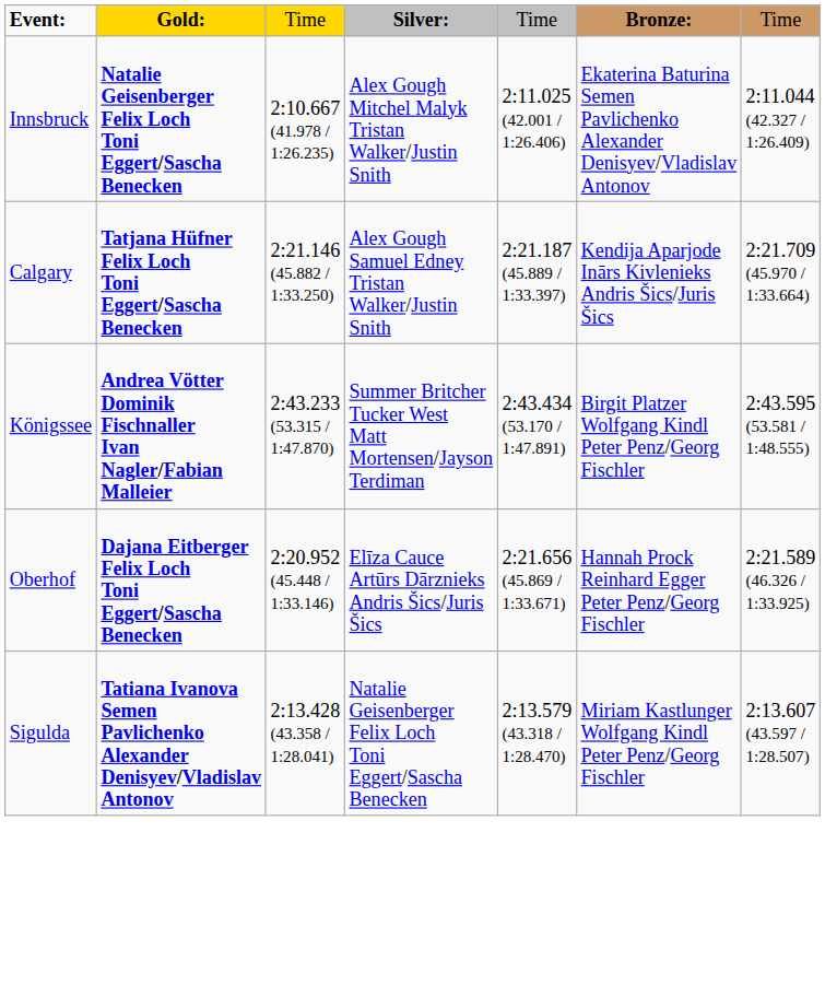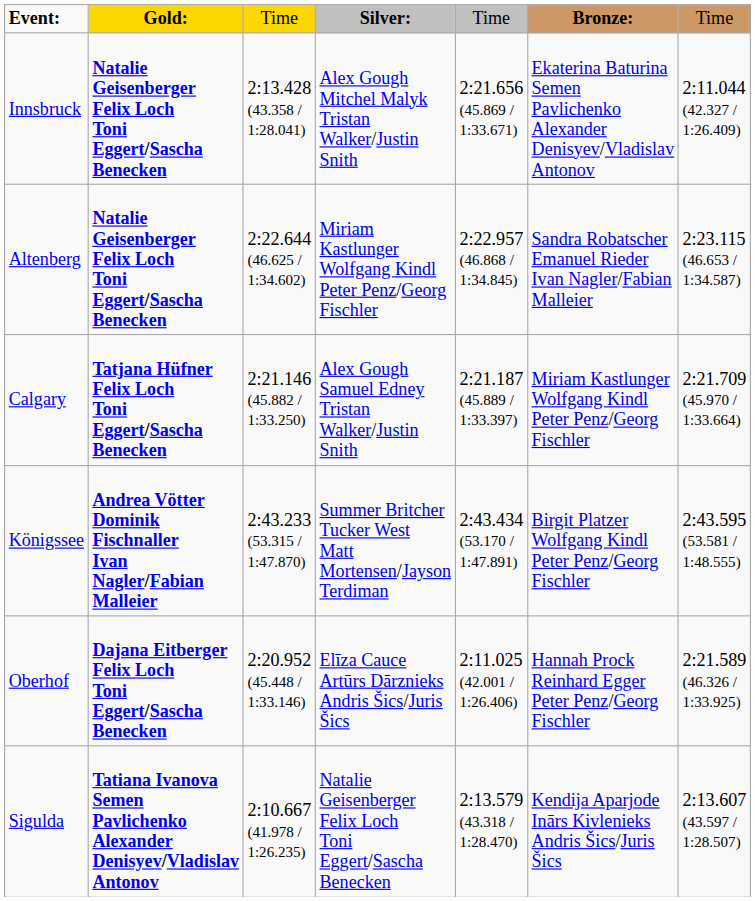 <table class="wikitable" style="width:90%;">
 <tr>
 <td><strong>Event:</strong></td>
 <td !  style="text-align:center; background:gold;"><strong>Gold:</strong></td>
 <td !  style="text-align:center; background:gold;">Time</td>
 <td !  style="text-align:center; background:silver;"><strong>Silver:</strong></td>
 <td !  style="text-align:center; background:silver;">Time</td>
 <td !  style="text-align:center; background:#c96;"><strong>Bronze:</strong></td>
 <td !  style="text-align:center; background:#c96;">Time</td>
 </tr>
 <tr>
 <td><a href='#'>Innsbruck</a></td>
 <td><strong><br><a href='#'>Natalie Geisenberger</a><br><a href='#'>Felix Loch</a><br><a href='#'>Toni Eggert</a>/<a href='#'>Sascha Benecken</a></strong></td>
-<td><br>2:10.667<br><small>(41.978 / 1:26.235)</small></td>
+<td>2:13.428<br><small>(43.358 / 1:28.041)</small></td>
 <td><br><a href='#'>Alex Gough</a><br><a href='#'>Mitchel Malyk</a><br><a href='#'>Tristan Walker</a>/<a href='#'>Justin Snith</a></td>
-<td>2:11.025<br><small>(42.001 / 1:26.406)</small></td>
+<td>2:21.656<br><small>(45.869 / 1:33.671)</small></td>
 <td><br><a href='#'>Ekaterina Baturina</a><br><a href='#'>Semen Pavlichenko</a><br><a href='#'>Alexander Denisyev</a>/<a href='#'>Vladislav Antonov</a></td>
 <td>2:11.044<br><small>(42.327 / 1:26.409)</small></td>
+</tr>
+<tr>
+<td><a href='#'>Altenberg</a></td>
+<td><strong><br><a href='#'>Natalie Geisenberger</a><br><a href='#'>Felix Loch</a><br><a href='#'>Toni Eggert</a>/<a href='#'>Sascha Benecken</a></strong></td>
+<td>2:22.644<br><small>(46.625 / 1:34.602)</small></td>
+<td><br><a href='#'>Miriam Kastlunger</a><br><a href='#'>Wolfgang Kindl</a><br><a href='#'>Peter Penz</a>/<a href='#'>Georg Fischler</a></td>
+<td>2:22.957<br><small>(46.868 / 1:34.845)</small></td>
+<td><br><a href='#'>Sandra Robatscher</a><br><a href='#'>Emanuel Rieder</a><br><a href='#'>Ivan Nagler</a>/<a href='#'>Fabian Malleier</a></td>
+<td>2:23.115<br><small>(46.653 / 1:34.587)</small></td>
 </tr>
 <tr>
 <td><a href='#'>Calgary</a></td>
 <td><strong><br><a href='#'>Tatjana Hüfner</a><br><a href='#'>Felix Loch</a><br><a href='#'>Toni Eggert</a>/<a href='#'>Sascha Benecken</a></strong></td>
 <td>2:21.146<br><small>(45.882 / 1:33.250)</small></td>
 <td><br><a href='#'>Alex Gough</a><br><a href='#'>Samuel Edney</a><br><a href='#'>Tristan Walker</a>/<a href='#'>Justin Snith</a></td>
 <td>2:21.187<br><small>(45.889 / 1:33.397)</small></td>
-<td><br><a href='#'>Kendija Aparjode</a><br><a href='#'>Inārs Kivlenieks</a><br><a href='#'>Andris Šics</a>/<a href='#'>Juris Šics</a></td>
+<td><br><a href='#'>Miriam Kastlunger</a><br><a href='#'>Wolfgang Kindl</a><br><a href='#'>Peter Penz</a>/<a href='#'>Georg Fischler</a></td>
 <td>2:21.709<br><small>(45.970 / 1:33.664)</small></td>
 </tr>
 <tr>
 <td><a href='#'>Königssee</a></td>
 <td><strong><br><a href='#'>Andrea Vötter</a><br><a href='#'>Dominik Fischnaller</a><br><a href='#'>Ivan Nagler</a>/<a href='#'>Fabian Malleier</a></strong></td>
 <td>2:43.233<br><small>(53.315 / 1:47.870)</small></td>
 <td><br><a href='#'>Summer Britcher</a><br><a href='#'>Tucker West</a><br><a href='#'>Matt Mortensen</a>/<a href='#'>Jayson Terdiman</a></td>
 <td>2:43.434<br><small>(53.170 / 1:47.891)</small></td>
 <td><br><a href='#'>Birgit Platzer</a><br><a href='#'>Wolfgang Kindl</a><br><a href='#'>Peter Penz</a>/<a href='#'>Georg Fischler</a></td>
 <td>2:43.595<br><small>(53.581 / 1:48.555)</small></td>
 </tr>
 <tr>
 <td><a href='#'>Oberhof</a></td>
 <td><strong><br><a href='#'>Dajana Eitberger</a><br><a href='#'>Felix Loch</a><br><a href='#'>Toni Eggert</a>/<a href='#'>Sascha Benecken</a></strong></td>
 <td>2:20.952<br><small>(45.448 / 1:33.146)</small></td>
 <td><br><a href='#'>Elīza Cauce</a><br><a href='#'>Artūrs Dārznieks</a><br><a href='#'>Andris Šics</a>/<a href='#'>Juris Šics</a></td>
-<td>2:21.656<br><small>(45.869 / 1:33.671)</small></td>
+<td>2:11.025<br><small>(42.001 / 1:26.406)</small></td>
 <td><br><a href='#'>Hannah Prock</a><br><a href='#'>Reinhard Egger</a><br><a href='#'>Peter Penz</a>/<a href='#'>Georg Fischler</a></td>
 <td>2:21.589<br><small>(46.326 / 1:33.925)</small></td>
 </tr>
 <tr>
 <td><a href='#'>Sigulda</a></td>
 <td><strong><br><a href='#'>Tatiana Ivanova</a><br><a href='#'>Semen Pavlichenko</a><br><a href='#'>Alexander Denisyev</a>/<a href='#'>Vladislav Antonov</a></strong></td>
-<td>2:13.428<br><small>(43.358 / 1:28.041)</small></td>
+<td><br>2:10.667<br><small>(41.978 / 1:26.235)</small></td>
 <td><br><a href='#'>Natalie Geisenberger</a><br><a href='#'>Felix Loch</a><br><a href='#'>Toni Eggert</a>/<a href='#'>Sascha Benecken</a></td>
 <td>2:13.579<br><small>(43.318 / 1:28.470)</small></td>
-<td><br><a href='#'>Miriam Kastlunger</a><br><a href='#'>Wolfgang Kindl</a><br><a href='#'>Peter Penz</a>/<a href='#'>Georg Fischler</a></td>
+<td><br><a href='#'>Kendija Aparjode</a><br><a href='#'>Inārs Kivlenieks</a><br><a href='#'>Andris Šics</a>/<a href='#'>Juris Šics</a></td>
 <td>2:13.607<br><small>(43.597 / 1:28.507)</small></td>
 </tr>
 </table>
